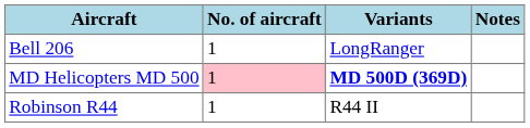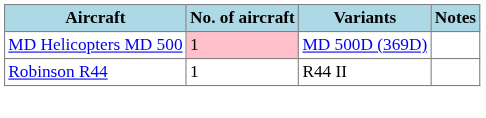 <table class="toccolours" border="1" cellpadding="3" style="border-collapse:collapse">
 <tr bgcolor=lightblue>
 <th>Aircraft</th>
 <th>No. of aircraft</th>
 <th>Variants</th>
 <th>Notes</th>
 </tr>
 <tr>
-<td><a href='#'>Bell 206</a></td>
-<td>1</td>
-<td><a href='#'>LongRanger</a></td>
-<td></td>
-</tr>
-<tr>
 <td><a href='#'>MD Helicopters MD 500</a></td>
 <td style="background: pink;">1</td>
-<td><strong><a href='#'>MD 500D (369D)</a></strong></td>
+<td><a href='#'>MD 500D (369D)</a></td>
 </tr>
 <tr>
 <td><a href='#'>Robinson R44</a></td>
 <td>1</td>
 <td>R44 II</td>
 <td></td>
 </tr>
 </table>
